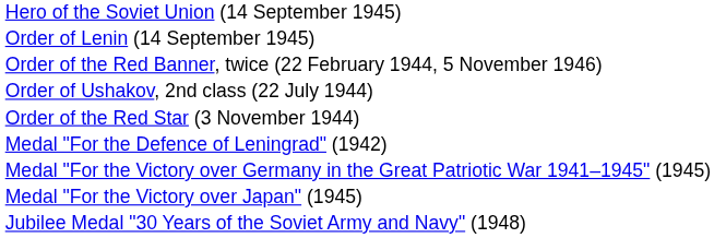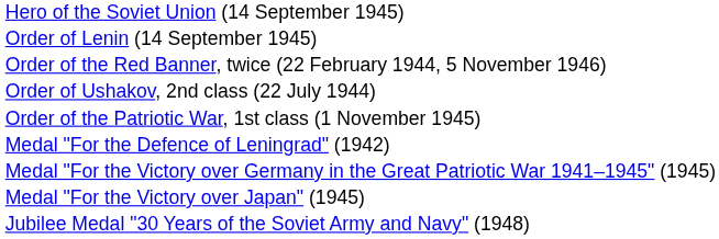 <table>
 <tr>
 <td></td>
 <td><a href='#'>Hero of the Soviet Union</a> (14 September 1945)</td>
 </tr>
 <tr>
 <td></td>
 <td><a href='#'>Order of Lenin</a> (14 September 1945)</td>
 </tr>
 <tr>
 <td></td>
 <td><a href='#'>Order of the Red Banner</a>, twice (22 February 1944, 5 November 1946)</td>
 </tr>
 <tr>
 <td></td>
 <td><a href='#'>Order of Ushakov</a>, 2nd class (22 July 1944)</td>
 </tr>
 <tr>
 <td></td>
-<td><a href='#'>Order of the Red Star</a> (3 November 1944)</td>
+<td><a href='#'>Order of the Patriotic War</a>, 1st class (1 November 1945)</td>
 </tr>
 <tr>
 <td></td>
 <td><a href='#'>Medal "For the Defence of Leningrad"</a> (1942)</td>
 </tr>
 <tr>
 <td></td>
 <td><a href='#'>Medal "For the Victory over Germany in the Great Patriotic War 1941–1945"</a> (1945)</td>
 </tr>
 <tr>
 <td></td>
 <td><a href='#'>Medal "For the Victory over Japan"</a> (1945)</td>
 </tr>
 <tr>
 <td></td>
 <td><a href='#'>Jubilee Medal "30 Years of the Soviet Army and Navy"</a> (1948)</td>
 </tr>
 <tr>
 </tr>
 </table>
